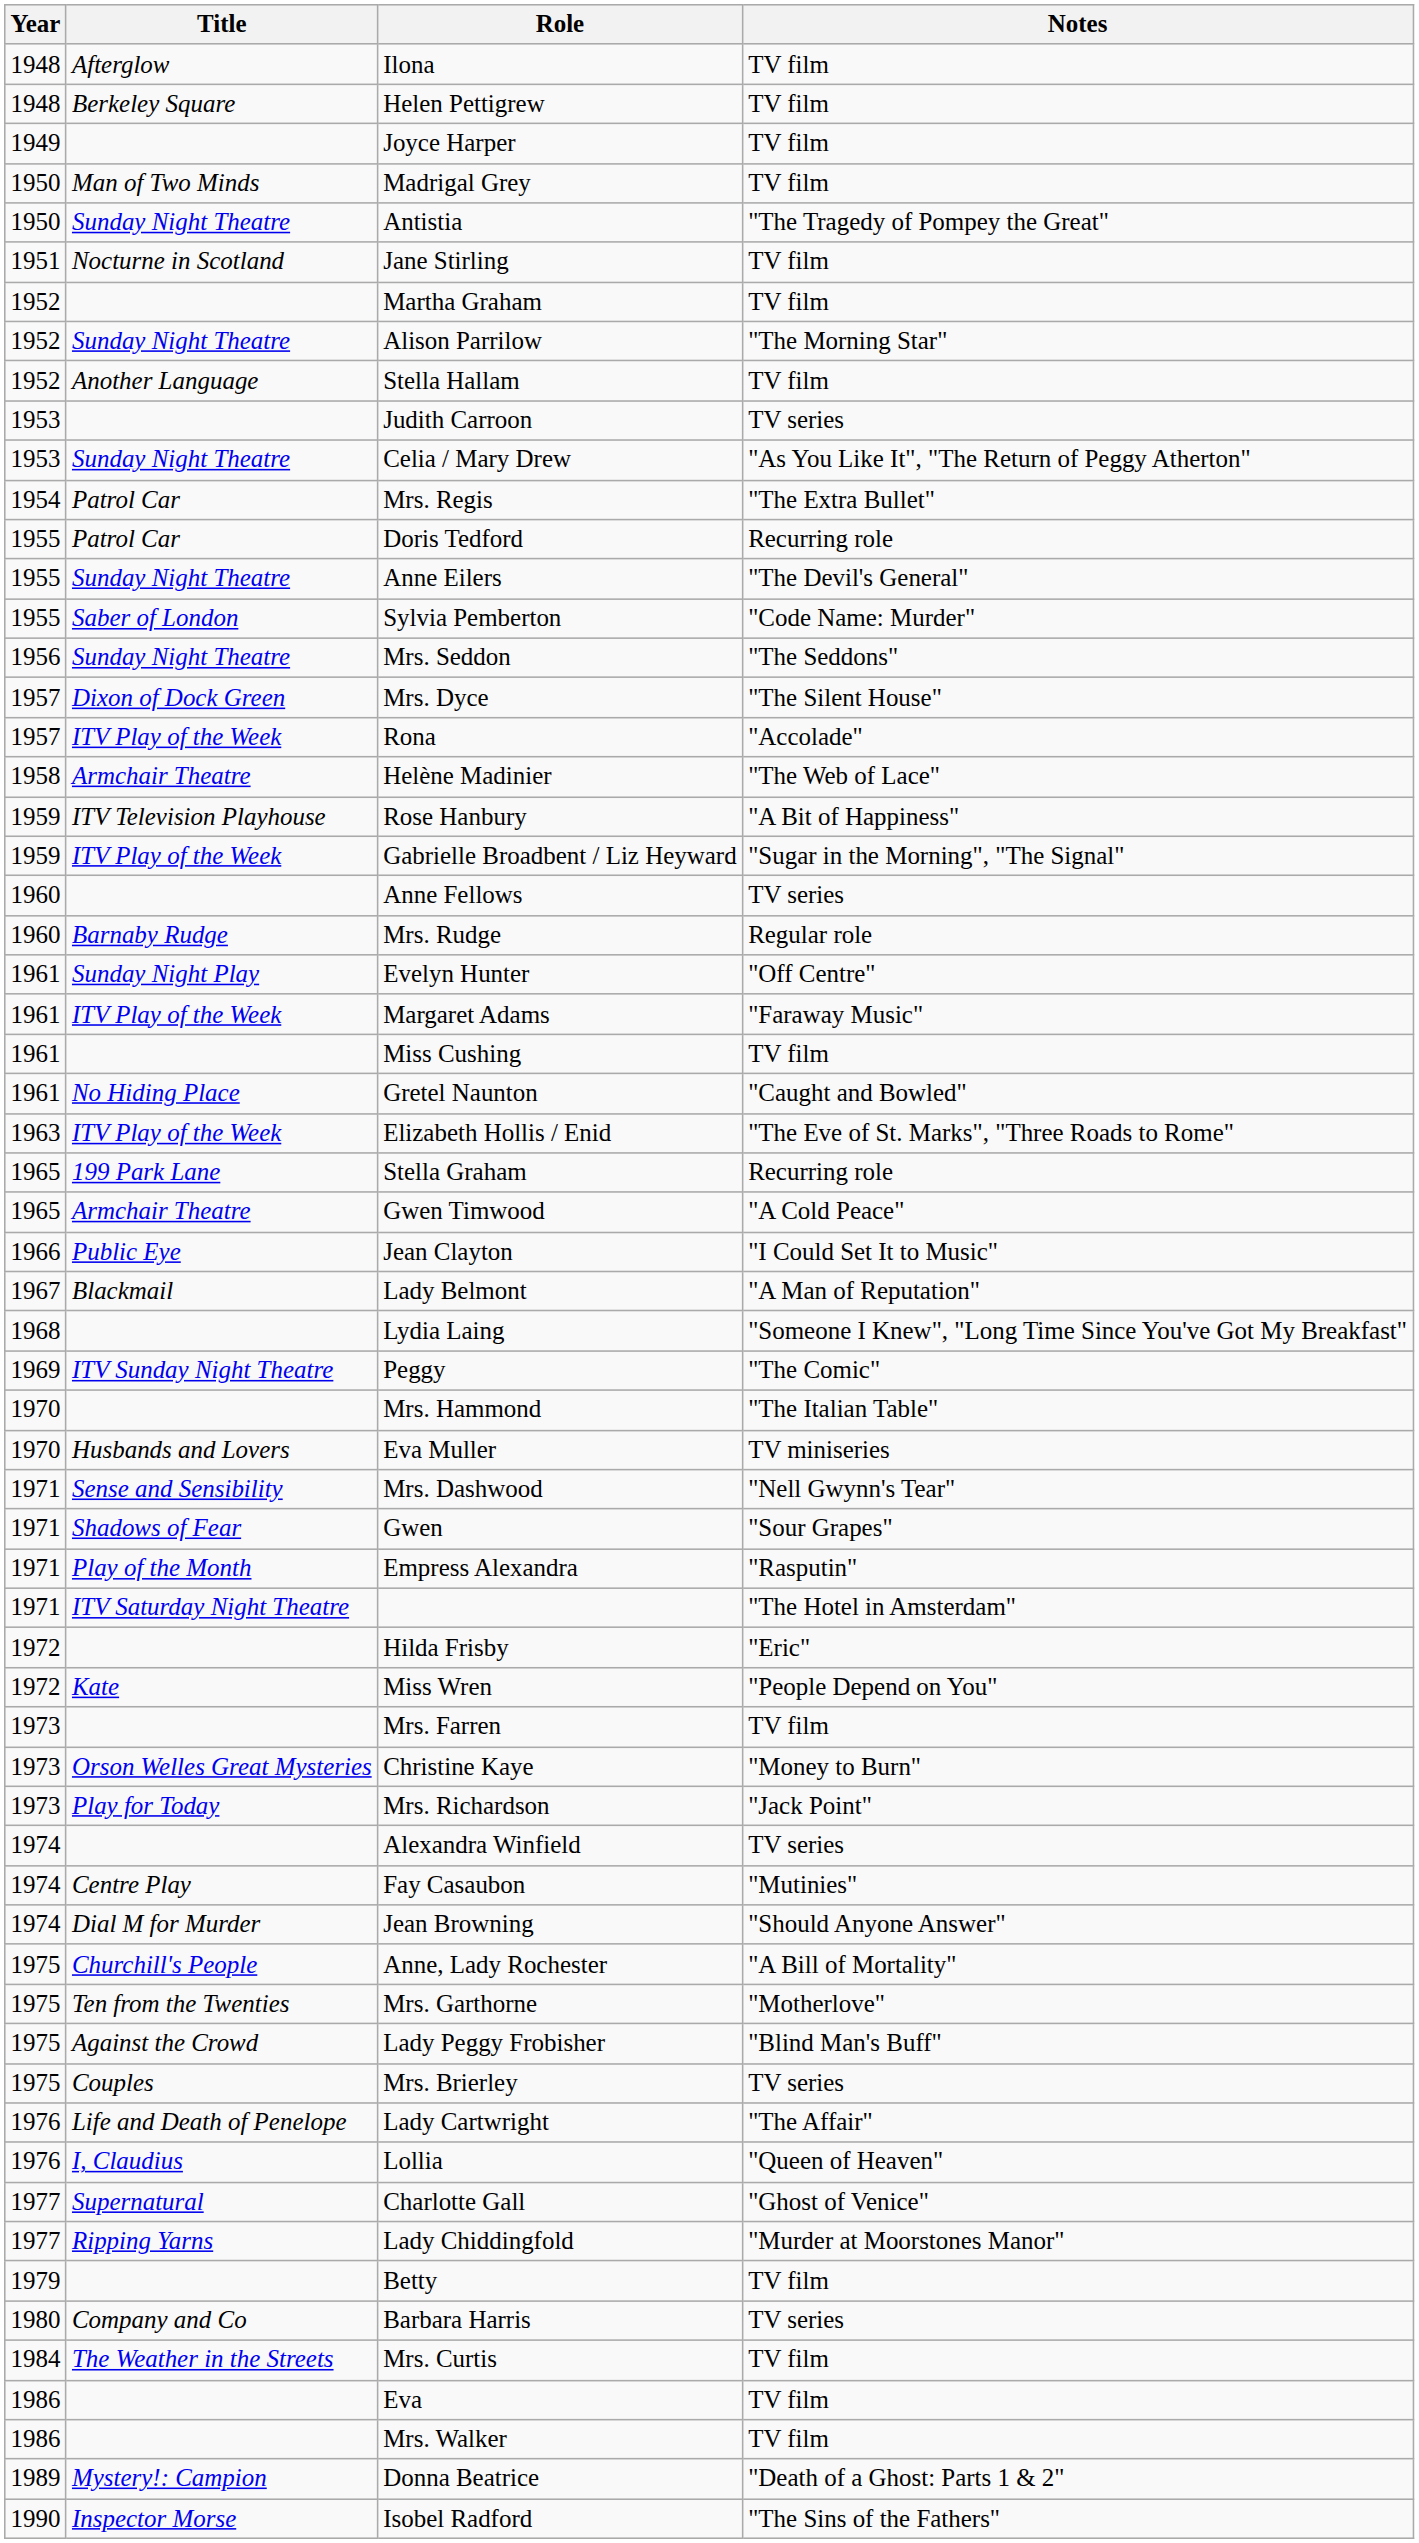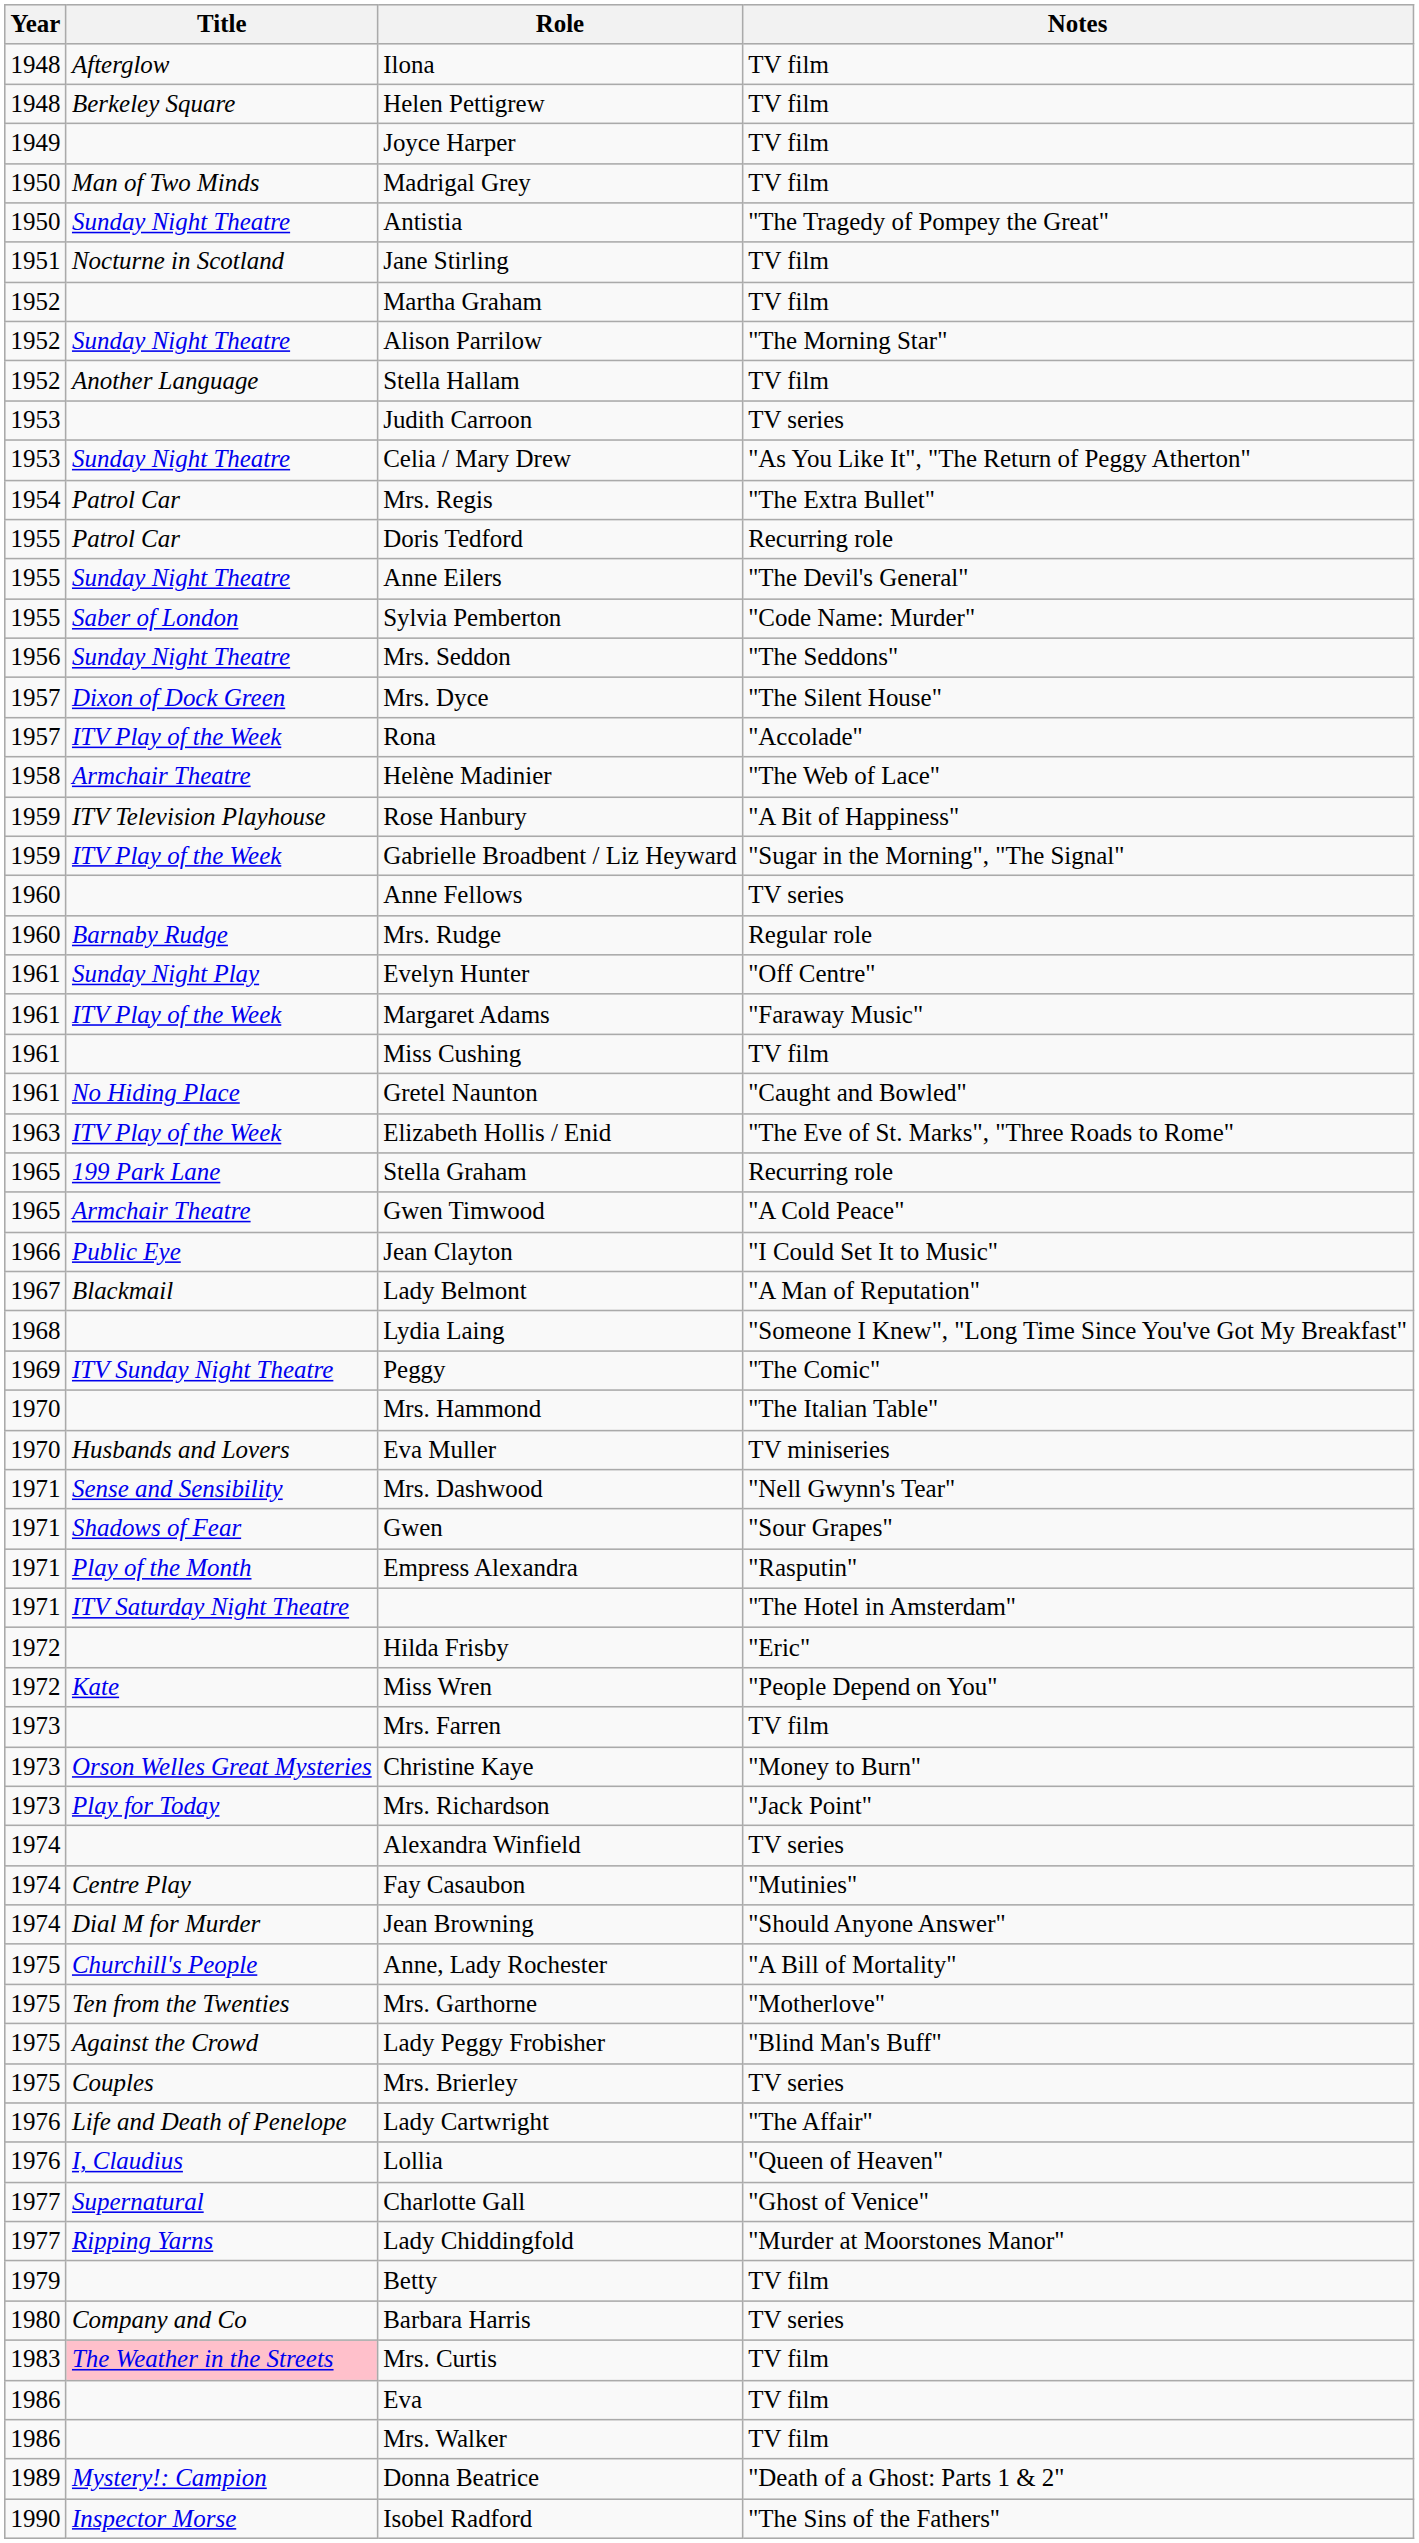 <table class="wikitable sortable">
 <tr>
 <th>Year</th>
 <th>Title</th>
 <th>Role</th>
 <th class="unsortable">Notes</th>
 </tr>
 <tr>
 <td>1948</td>
 <td><em>Afterglow</em></td>
 <td>Ilona</td>
 <td>TV film</td>
 </tr>
 <tr>
 <td>1948</td>
 <td><em>Berkeley Square</em></td>
 <td>Helen Pettigrew</td>
 <td>TV film</td>
 </tr>
 <tr>
 <td>1949</td>
 <td><em></em></td>
 <td>Joyce Harper</td>
 <td>TV film</td>
 </tr>
 <tr>
 <td>1950</td>
 <td><em>Man of Two Minds</em></td>
 <td>Madrigal Grey</td>
 <td>TV film</td>
 </tr>
 <tr>
 <td>1950</td>
 <td><em><a href='#'>Sunday Night Theatre</a></em></td>
 <td>Antistia</td>
 <td>"The Tragedy of Pompey the Great"</td>
 </tr>
 <tr>
 <td>1951</td>
 <td><em>Nocturne in Scotland</em></td>
 <td>Jane Stirling</td>
 <td>TV film</td>
 </tr>
 <tr>
 <td>1952</td>
 <td><em></em></td>
 <td>Martha Graham</td>
 <td>TV film</td>
 </tr>
 <tr>
 <td>1952</td>
 <td><em><a href='#'>Sunday Night Theatre</a></em></td>
 <td>Alison Parrilow</td>
 <td>"The Morning Star"</td>
 </tr>
 <tr>
 <td>1952</td>
 <td><em>Another Language</em></td>
 <td>Stella Hallam</td>
 <td>TV film</td>
 </tr>
 <tr>
 <td>1953</td>
 <td><em></em></td>
 <td>Judith Carroon</td>
 <td>TV series</td>
 </tr>
 <tr>
 <td>1953</td>
 <td><em><a href='#'>Sunday Night Theatre</a></em></td>
 <td>Celia / Mary Drew</td>
 <td>"As You Like It", "The Return of Peggy Atherton"</td>
 </tr>
 <tr>
 <td>1954</td>
 <td><em>Patrol Car</em></td>
 <td>Mrs. Regis</td>
 <td>"The Extra Bullet"</td>
 </tr>
 <tr>
 <td>1955</td>
 <td><em>Patrol Car</em></td>
 <td>Doris Tedford</td>
 <td>Recurring role</td>
 </tr>
 <tr>
 <td>1955</td>
 <td><em><a href='#'>Sunday Night Theatre</a></em></td>
 <td>Anne Eilers</td>
 <td>"The Devil's General"</td>
 </tr>
 <tr>
 <td>1955</td>
 <td><em><a href='#'>Saber of London</a></em></td>
 <td>Sylvia Pemberton</td>
 <td>"Code Name: Murder"</td>
 </tr>
 <tr>
 <td>1956</td>
 <td><em><a href='#'>Sunday Night Theatre</a></em></td>
 <td>Mrs. Seddon</td>
 <td>"The Seddons"</td>
 </tr>
 <tr>
 <td>1957</td>
 <td><em><a href='#'>Dixon of Dock Green</a></em></td>
 <td>Mrs. Dyce</td>
 <td>"The Silent House"</td>
 </tr>
 <tr>
 <td>1957</td>
 <td><em><a href='#'>ITV Play of the Week</a></em></td>
 <td>Rona</td>
 <td>"Accolade"</td>
 </tr>
 <tr>
 <td>1958</td>
 <td><em><a href='#'>Armchair Theatre</a></em></td>
 <td>Helène Madinier</td>
 <td>"The Web of Lace"</td>
 </tr>
 <tr>
 <td>1959</td>
 <td><em>ITV Television Playhouse</em></td>
 <td>Rose Hanbury</td>
 <td>"A Bit of Happiness"</td>
 </tr>
 <tr>
 <td>1959</td>
 <td><em><a href='#'>ITV Play of the Week</a></em></td>
 <td>Gabrielle Broadbent / Liz Heyward</td>
 <td>"Sugar in the Morning", "The Signal"</td>
 </tr>
 <tr>
 <td>1960</td>
 <td><em></em></td>
 <td>Anne Fellows</td>
 <td>TV series</td>
 </tr>
 <tr>
 <td>1960</td>
 <td><em><a href='#'>Barnaby Rudge</a></em></td>
 <td>Mrs. Rudge</td>
 <td>Regular role</td>
 </tr>
 <tr>
 <td>1961</td>
 <td><em><a href='#'>Sunday Night Play</a></em></td>
 <td>Evelyn Hunter</td>
 <td>"Off Centre"</td>
 </tr>
 <tr>
 <td>1961</td>
 <td><em><a href='#'>ITV Play of the Week</a></em></td>
 <td>Margaret Adams</td>
 <td>"Faraway Music"</td>
 </tr>
 <tr>
 <td>1961</td>
 <td><em></em></td>
 <td>Miss Cushing</td>
 <td>TV film</td>
 </tr>
 <tr>
 <td>1961</td>
 <td><em><a href='#'>No Hiding Place</a></em></td>
 <td>Gretel Naunton</td>
 <td>"Caught and Bowled"</td>
 </tr>
 <tr>
 <td>1963</td>
 <td><em><a href='#'>ITV Play of the Week</a></em></td>
 <td>Elizabeth Hollis / Enid</td>
 <td>"The Eve of St. Marks", "Three Roads to Rome"</td>
 </tr>
 <tr>
 <td>1965</td>
 <td><em><a href='#'>199 Park Lane</a></em></td>
 <td>Stella Graham</td>
 <td>Recurring role</td>
 </tr>
 <tr>
 <td>1965</td>
 <td><em><a href='#'>Armchair Theatre</a></em></td>
 <td>Gwen Timwood</td>
 <td>"A Cold Peace"</td>
 </tr>
 <tr>
 <td>1966</td>
 <td><em><a href='#'>Public Eye</a></em></td>
 <td>Jean Clayton</td>
 <td>"I Could Set It to Music"</td>
 </tr>
 <tr>
 <td>1967</td>
 <td><em>Blackmail</em></td>
 <td>Lady Belmont</td>
 <td>"A Man of Reputation"</td>
 </tr>
 <tr>
 <td>1968</td>
 <td><em></em></td>
 <td>Lydia Laing</td>
 <td>"Someone I Knew", "Long Time Since You've Got My Breakfast"</td>
 </tr>
 <tr>
 <td>1969</td>
 <td><em><a href='#'>ITV Sunday Night Theatre</a></em></td>
 <td>Peggy</td>
 <td>"The Comic"</td>
 </tr>
 <tr>
 <td>1970</td>
 <td><em></em></td>
 <td>Mrs. Hammond</td>
 <td>"The Italian Table"</td>
 </tr>
 <tr>
 <td>1970</td>
 <td><em>Husbands and Lovers</em></td>
 <td>Eva Muller</td>
 <td>TV miniseries</td>
 </tr>
 <tr>
 <td>1971</td>
 <td><em><a href='#'>Sense and Sensibility</a></em></td>
 <td>Mrs. Dashwood</td>
 <td>"Nell Gwynn's Tear"</td>
 </tr>
 <tr>
 <td>1971</td>
 <td><em><a href='#'>Shadows of Fear</a></em></td>
 <td>Gwen</td>
 <td>"Sour Grapes"</td>
 </tr>
 <tr>
 <td>1971</td>
 <td><em><a href='#'>Play of the Month</a></em></td>
 <td>Empress Alexandra</td>
 <td>"Rasputin"</td>
 </tr>
 <tr>
 <td>1971</td>
 <td><em><a href='#'>ITV Saturday Night Theatre</a></em></td>
 <td></td>
 <td>"The Hotel in Amsterdam"</td>
 </tr>
 <tr>
 <td>1972</td>
 <td><em></em></td>
 <td>Hilda Frisby</td>
 <td>"Eric"</td>
 </tr>
 <tr>
 <td>1972</td>
 <td><em><a href='#'>Kate</a></em></td>
 <td>Miss Wren</td>
 <td>"People Depend on You"</td>
 </tr>
 <tr>
 <td>1973</td>
 <td><em></em></td>
 <td>Mrs. Farren</td>
 <td>TV film</td>
 </tr>
 <tr>
 <td>1973</td>
 <td><em><a href='#'>Orson Welles Great Mysteries</a></em></td>
 <td>Christine Kaye</td>
 <td>"Money to Burn"</td>
 </tr>
 <tr>
 <td>1973</td>
 <td><em><a href='#'>Play for Today</a></em></td>
 <td>Mrs. Richardson</td>
 <td>"Jack Point"</td>
 </tr>
 <tr>
 <td>1974</td>
 <td><em></em></td>
 <td>Alexandra Winfield</td>
 <td>TV series</td>
 </tr>
 <tr>
 <td>1974</td>
 <td><em>Centre Play</em></td>
 <td>Fay Casaubon</td>
 <td>"Mutinies"</td>
 </tr>
 <tr>
 <td>1974</td>
 <td><em>Dial M for Murder</em></td>
 <td>Jean Browning</td>
 <td>"Should Anyone Answer"</td>
 </tr>
 <tr>
 <td>1975</td>
 <td><em><a href='#'>Churchill's People</a></em></td>
 <td>Anne, Lady Rochester</td>
 <td>"A Bill of Mortality"</td>
 </tr>
 <tr>
 <td>1975</td>
 <td><em>Ten from the Twenties</em></td>
 <td>Mrs. Garthorne</td>
 <td>"Motherlove"</td>
 </tr>
 <tr>
 <td>1975</td>
 <td><em>Against the Crowd</em></td>
 <td>Lady Peggy Frobisher</td>
 <td>"Blind Man's Buff"</td>
 </tr>
 <tr>
 <td>1975</td>
 <td><em>Couples</em></td>
 <td>Mrs. Brierley</td>
 <td>TV series</td>
 </tr>
 <tr>
 <td>1976</td>
 <td><em>Life and Death of Penelope</em></td>
 <td>Lady Cartwright</td>
 <td>"The Affair"</td>
 </tr>
 <tr>
 <td>1976</td>
 <td><em><a href='#'>I, Claudius</a></em></td>
 <td>Lollia</td>
 <td>"Queen of Heaven"</td>
 </tr>
 <tr>
 <td>1977</td>
 <td><em><a href='#'>Supernatural</a></em></td>
 <td>Charlotte Gall</td>
 <td>"Ghost of Venice"</td>
 </tr>
 <tr>
 <td>1977</td>
 <td><em><a href='#'>Ripping Yarns</a></em></td>
 <td>Lady Chiddingfold</td>
 <td>"Murder at Moorstones Manor"</td>
 </tr>
 <tr>
 <td>1979</td>
 <td><em></em></td>
 <td>Betty</td>
 <td>TV film</td>
 </tr>
 <tr>
 <td>1980</td>
 <td><em>Company and Co</em></td>
 <td>Barbara Harris</td>
 <td>TV series</td>
 </tr>
 <tr>
-<td>1984</td>
-<td><em><a href='#'>The Weather in the Streets</a></em></td>
+<td>1983</td>
+<td style="background: pink;"><em><a href='#'>The Weather in the Streets</a></em></td>
 <td>Mrs. Curtis</td>
 <td>TV film</td>
 </tr>
 <tr>
 <td>1986</td>
 <td><em></em></td>
 <td>Eva</td>
 <td>TV film</td>
 </tr>
 <tr>
 <td>1986</td>
 <td><em></em></td>
 <td>Mrs. Walker</td>
 <td>TV film</td>
 </tr>
 <tr>
 <td>1989</td>
 <td><em><a href='#'>Mystery!: Campion</a></em></td>
 <td>Donna Beatrice</td>
 <td>"Death of a Ghost: Parts 1 & 2"</td>
 </tr>
 <tr>
 <td>1990</td>
 <td><em><a href='#'>Inspector Morse</a></em></td>
 <td>Isobel Radford</td>
 <td>"The Sins of the Fathers"</td>
 </tr>
 </table>
